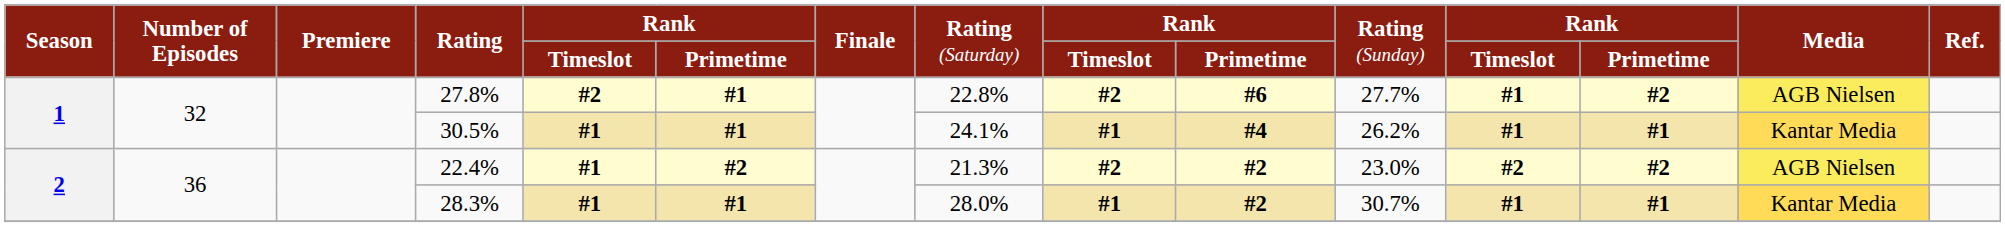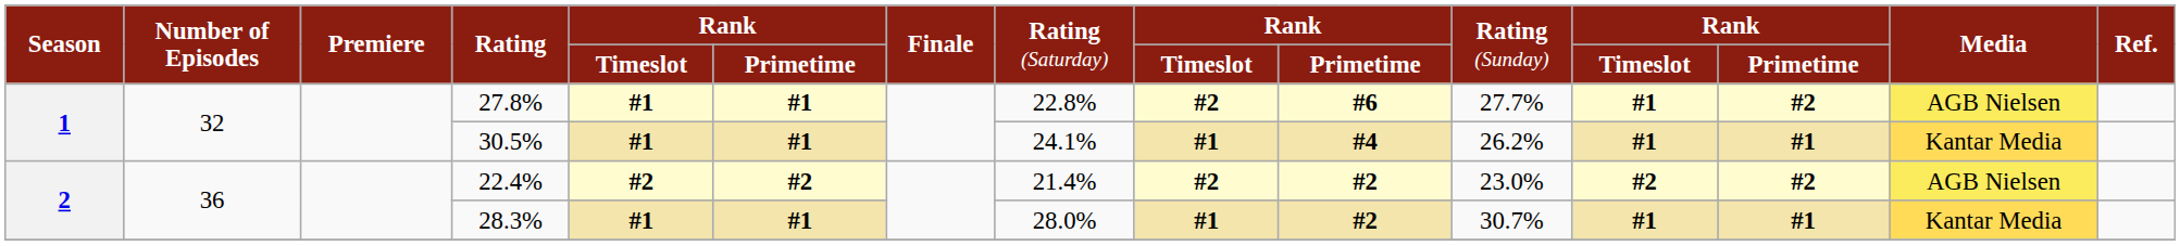 <table class="wikitable" style="text-align:center; background:#f9f9f9; font-size:90%; line-height:16px;" width="100%">
 <tr>
 <th style="background:#8b1c10; color:white;" rowspan="2">Season</th>
 <th style="background:#8b1c10; color:white;" rowspan="2">Number of<br>Episodes</th>
 <th style="background:#8b1c10; color:white;" rowspan="2">Premiere</th>
 <th style="background:#8b1c10; color:white;" rowspan="2">Rating</th>
 <th style="background:#8b1c10; color:white;" colspan="2">Rank</th>
 <th style="background:#8b1c10; color:white;" rowspan="2">Finale</th>
 <td style="background:#8b1c10; color:white;" rowspan="2"><strong>Rating</strong><br><em><small>(Saturday)</small></em></td>
 <th style="background:#8b1c10; color:white;" colspan="2">Rank</th>
 <td style="background:#8b1c10; color:white;" rowspan="2"><strong>Rating</strong><br><em><small>(Sunday)</small></em></td>
 <th style="background:#8b1c10; color:white;" colspan="2">Rank</th>
 <th style="background:#8b1c10; color:white;" rowspan="2">Media</th>
 <th style="background:#8b1c10; color:white;" rowspan="2">Ref.</th>
 </tr>
 <tr>
 <th style="background:#8b1c10; color:white;">Timeslot</th>
 <th style="background:#8b1c10; color:white;">Primetime</th>
 <th style="background:#8b1c10; color:white;">Timeslot</th>
 <th style="background:#8b1c10; color:white;">Primetime</th>
 <th style="background:#8b1c10; color:white;">Timeslot</th>
 <th style="background:#8b1c10; color:white;">Primetime</th>
 </tr>
 <tr>
 <th rowspan="2"><a href='#'><span>1</span></a></th>
 <td rowspan="2">32</td>
 <td rowspan="2"></td>
 <td>27.8%</td>
-<th style="background:#FFFDD0">#2</th>
+<th style="background:#FFFDD0">#1</th>
 <th style="background:#FFFDD0">#1</th>
 <td rowspan="2"></td>
 <td>22.8%</td>
 <th style="background:#FFFDD0">#2</th>
 <th style="background:#FFFDD0">#6</th>
 <td>27.7%</td>
 <th style="background:#FFFDD0">#1</th>
 <th style="background:#FFFDD0">#2</th>
 <td style="background:#FBEC5D">AGB Nielsen</td>
 <td></td>
 </tr>
 <tr>
 <td>30.5%</td>
 <th style="background:#F3E5AB">#1</th>
 <th style="background:#F3E5AB">#1</th>
 <td>24.1%</td>
 <th style="background:#F3E5AB">#1</th>
 <th style="background:#F3E5AB">#4</th>
 <td>26.2%</td>
 <th style="background:#F3E5AB">#1</th>
 <th style="background:#F3E5AB">#1</th>
 <td style="background:#FFDB58">Kantar Media</td>
 <td></td>
 </tr>
 <tr>
 <th rowspan="2"><a href='#'><span>2</span></a></th>
 <td rowspan="2">36</td>
 <td rowspan="2"></td>
 <td>22.4%</td>
-<th style="background:#FFFDD0">#1</th>
+<th style="background:#FFFDD0">#2</th>
 <th style="background:#FFFDD0">#2</th>
 <td rowspan="2"></td>
-<td>21.3%</td>
+<td>21.4%</td>
 <th style="background:#FFFDD0">#2</th>
 <th style="background:#FFFDD0">#2</th>
 <td>23.0%</td>
 <th style="background:#FFFDD0">#2</th>
 <th style="background:#FFFDD0">#2</th>
 <td style="background:#FBEC5D">AGB Nielsen</td>
 <td></td>
 </tr>
 <tr>
 <td>28.3%</td>
 <th style="background:#F3E5AB">#1</th>
 <th style="background:#F3E5AB">#1</th>
 <td>28.0%</td>
 <th style="background:#F3E5AB">#1</th>
 <th style="background:#F3E5AB">#2</th>
 <td>30.7%</td>
 <th style="background:#F3E5AB">#1</th>
 <th style="background:#F3E5AB">#1</th>
 <td style="background:#FFDB58">Kantar Media</td>
 <td></td>
 </tr>
 <tr>
 </tr>
 </table>
